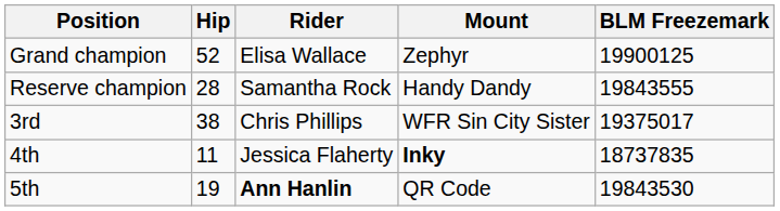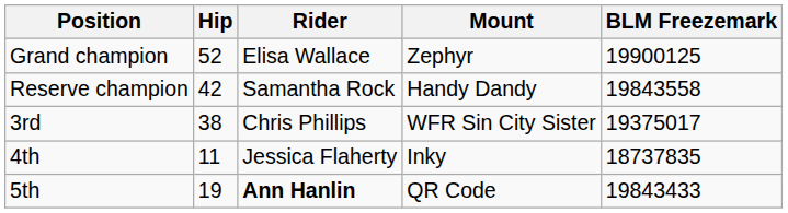 <table class="wikitable sortable" style="text-align: left;">
 <tr>
 <th>Position</th>
 <th>Hip</th>
 <th>Rider</th>
 <th>Mount</th>
 <th>BLM Freezemark</th>
 </tr>
 <tr>
 <td>Grand champion</td>
 <td>52</td>
 <td>Elisa Wallace<br></td>
 <td>Zephyr</td>
 <td>19900125</td>
 </tr>
 <tr>
 <td>Reserve champion</td>
-<td>28</td>
+<td>42</td>
 <td>Samantha Rock<br></td>
 <td>Handy Dandy</td>
-<td>19843555</td>
+<td>19843558</td>
 </tr>
 <tr>
 <td>3rd</td>
 <td>38</td>
 <td>Chris Phillips<br></td>
 <td>WFR Sin City Sister</td>
 <td>19375017</td>
 </tr>
 <tr>
 <td>4th</td>
 <td>11</td>
 <td>Jessica Flaherty<br></td>
-<td><strong>Inky</strong></td>
+<td>Inky</td>
 <td>18737835</td>
 </tr>
 <tr>
 <td>5th</td>
 <td>19</td>
 <td><strong>Ann Hanlin<br></strong></td>
 <td>QR Code</td>
-<td>19843530</td>
+<td>19843433</td>
 </tr>
 </table>
